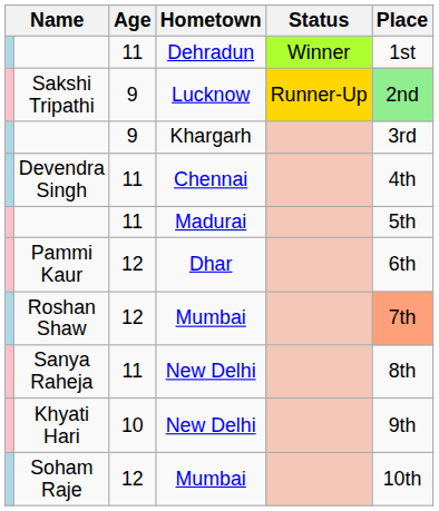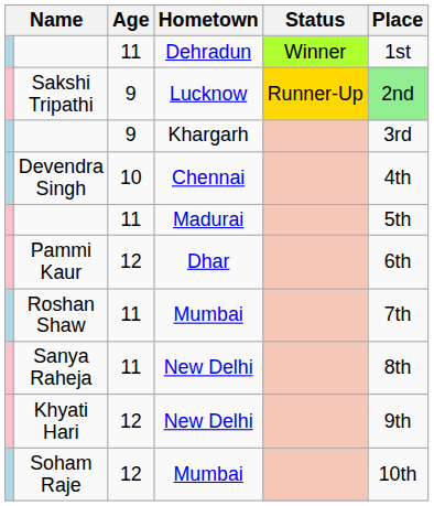 <table class="wikitable sortable" style="text-align:center;">
 <tr>
 <th colspan=2>Name</th>
 <th>Age</th>
 <th>Hometown</th>
 <th>Status</th>
 <th>Place</th>
 </tr>
 <tr>
 <td bgcolor=#add8e6></td>
 <td></td>
 <td>11</td>
 <td><a href='#'>Dehradun</a></td>
 <td style="background:#ADFF2F;">Winner</td>
 <td>1st</td>
 </tr>
 <tr>
 <td bgcolor=#ffc0cb></td>
 <td>Sakshi<br> Tripathi</td>
 <td>9</td>
 <td><a href='#'>Lucknow</a></td>
 <td style="background:gold;">Runner-Up</td>
 <td style="background: lightgreen;">2nd</td>
 </tr>
 <tr>
 <td bgcolor=#add8e6></td>
 <td></td>
 <td>9</td>
 <td>Khargarh</td>
 <td style="background:#f4c7b8;; text-align:center;"></td>
 <td>3rd</td>
 </tr>
 <tr>
 <td bgcolor=#add8e6></td>
 <td>Devendra <br>Singh</td>
-<td>11</td>
+<td>10</td>
 <td><a href='#'>Chennai</a></td>
 <td style="background:#f4c7b8;; text-align:center;"></td>
 <td>4th</td>
 </tr>
 <tr>
 <td bgcolor=#ffc0cb></td>
 <td></td>
 <td>11</td>
 <td><a href='#'>Madurai</a></td>
 <td style="background:#f4c7b8;; text-align:center;"></td>
 <td>5th</td>
 </tr>
 <tr>
 <td bgcolor=#ffc0cb></td>
 <td>Pammi<br> Kaur</td>
 <td>12</td>
 <td><a href='#'>Dhar</a></td>
 <td style="background:#f4c7b8;; text-align:center;"></td>
 <td>6th</td>
 </tr>
 <tr>
 <td bgcolor=#add8e6></td>
 <td>Roshan <br>Shaw</td>
-<td>12</td>
+<td>11</td>
 <td><a href='#'>Mumbai</a></td>
 <td style="background:#f4c7b8;; text-align:center;"></td>
-<td style="background: lightsalmon;">7th</td>
+<td>7th</td>
 </tr>
 <tr>
 <td bgcolor=#ffc0cb></td>
 <td>Sanya <br>Raheja</td>
 <td>11</td>
 <td><a href='#'>New Delhi</a></td>
 <td style="background:#f4c7b8;; text-align:center;"></td>
 <td>8th</td>
 </tr>
 <tr>
 <td bgcolor=#ffc0cb></td>
 <td>Khyati<br> Hari</td>
-<td>10</td>
+<td>12</td>
 <td><a href='#'>New Delhi</a></td>
 <td style="background:#f4c7b8;; text-align:center;"></td>
 <td>9th</td>
 </tr>
 <tr>
 <td bgcolor=#add8e6></td>
 <td>Soham<br> Raje</td>
 <td>12</td>
 <td><a href='#'>Mumbai</a></td>
 <td style="background:#f4c7b8;; text-align:center;"></td>
 <td>10th</td>
 </tr>
 </table>
